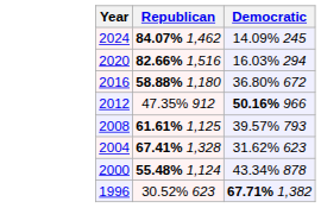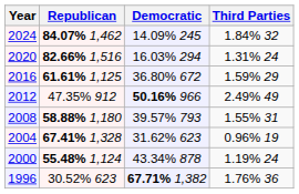 <table class="wikitable" style="float:right; font-size:95%;">
 <tr bgcolor=lightgrey>
 <th>Year</th>
 <th><a href='#'>Republican</a></th>
 <th><a href='#'>Democratic</a></th>
+<th><a href='#'>Third Parties</a></th>
 </tr>
 <tr>
 <td align="center" bgcolor="#fff3f3"><a href='#'>2024</a></td>
 <td align="center" bgcolor="#fff3f3"><strong>84.07%</strong> <em>1,462</em></td>
 <td align="center" bgcolor="#f0f0ff">14.09% <em>245</em></td>
+<td align="center">1.84% <em>32</em></td>
 </tr>
 <tr>
 <td align="center" bgcolor="#fff3f3"><a href='#'>2020</a></td>
 <td align="center" bgcolor="#fff3f3"><strong>82.66%</strong> <em>1,516</em></td>
 <td align="center" bgcolor="#f0f0ff">16.03% <em>294</em></td>
+<td align="center">1.31% <em>24</em></td>
 </tr>
 <tr>
 <td align="center" bgcolor="#fff3f3"><a href='#'>2016</a></td>
-<td align="center" bgcolor="#fff3f3"><strong>58.88%</strong> <em>1,180</em></td>
+<td align="center" bgcolor="#fff3f3"><strong>61.61%</strong> <em>1,125</em></td>
 <td align="center" bgcolor="#f0f0ff">36.80% <em>672</em></td>
+<td align="center">1.59% <em>29</em></td>
 </tr>
 <tr>
 <td align="center" bgcolor="#f0f0ff"><a href='#'>2012</a></td>
 <td align="center" bgcolor="#fff3f3">47.35% <em>912</em></td>
 <td align="center" bgcolor="#f0f0ff"><strong>50.16%</strong> <em>966</em></td>
+<td align="center">2.49% <em>49</em></td>
 </tr>
 <tr>
 <td align="center" bgcolor="#f0f0ff"><a href='#'>2008</a></td>
-<td align="center" bgcolor="#fff3f3"><strong>61.61%</strong> <em>1,125</em></td>
+<td align="center" bgcolor="#fff3f3"><strong>58.88%</strong> <em>1,180</em></td>
 <td align="center" bgcolor="#f0f0ff">39.57% <em>793</em></td>
+<td align="center">1.55% <em>31</em></td>
 </tr>
 <tr>
 <td align="center" bgcolor="#fff3f3"><a href='#'>2004</a></td>
 <td align="center" bgcolor="#fff3f3"><strong>67.41%</strong> <em>1,328</em></td>
 <td align="center" bgcolor="#f0f0ff">31.62% <em>623</em></td>
+<td align="center">0.96% <em>19</em></td>
 </tr>
 <tr>
 <td align="center" bgcolor="#f0f0ff"><a href='#'>2000</a></td>
 <td align="center" bgcolor="#fff3f3"><strong>55.48%</strong> <em>1,124</em></td>
 <td align="center" bgcolor="#f0f0ff">43.34% <em>878</em></td>
+<td align="center">1.19% <em>24</em></td>
 </tr>
 <tr>
 <td align="center" bgcolor="#f0f0ff"><a href='#'>1996</a></td>
 <td align="center" bgcolor="#fff3f3">30.52% <em>623</em></td>
 <td align="center" bgcolor="#f0f0ff"><strong>67.71%</strong> <em>1,382</em></td>
+<td align="center">1.76% <em>36</em></td>
 </tr>
 </table>
